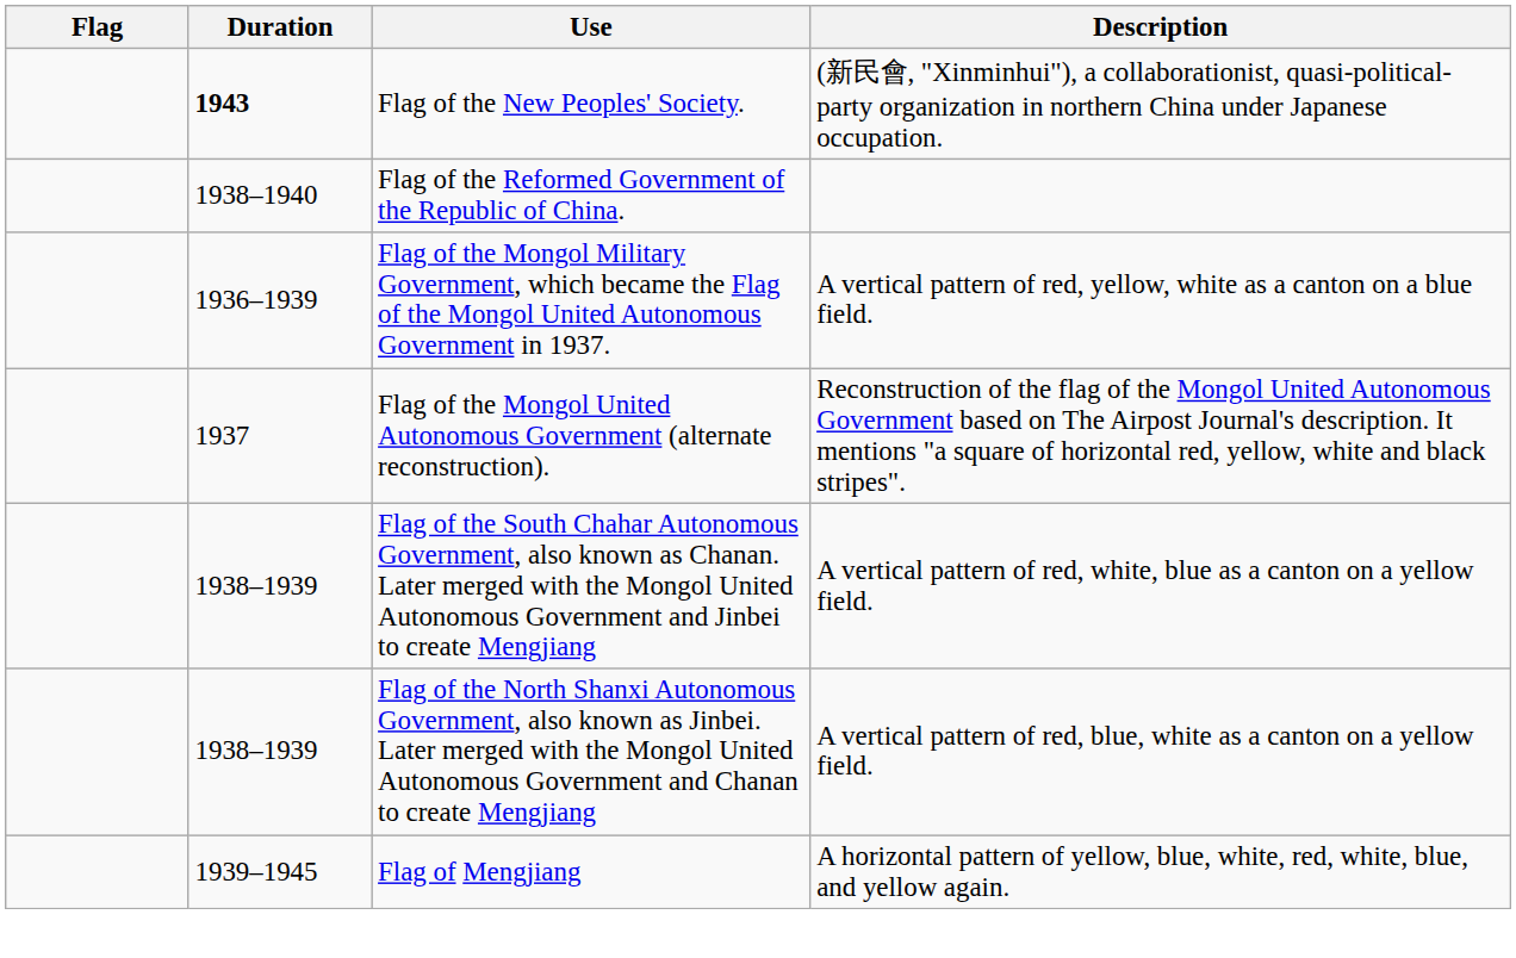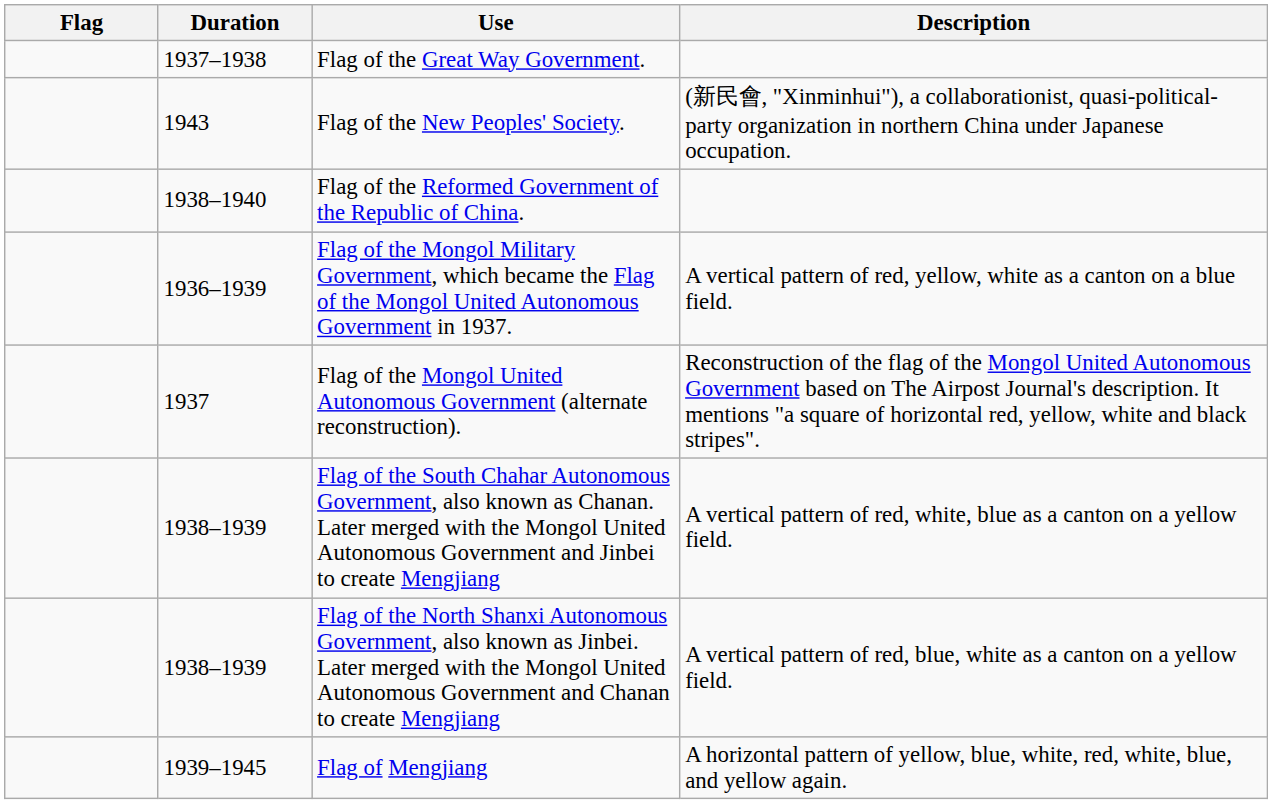 <table class="wikitable" width="100%">
 <tr>
 <th style="width:100px;">Flag</th>
 <th style="width:100px;">Duration</th>
 <th style="width:250px;">Use</th>
 <th style="min-width:250px">Description</th>
 </tr>
 <tr>
 <td></td>
-<td><strong>1943</strong></td>
+<td>1937–1938</td>
+<td>Flag of the <a href='#'>Great Way Government</a>.</td>
+<td></td>
+</tr>
+<tr>
+<td></td>
+<td>1943</td>
 <td>Flag of the <a href='#'>New Peoples' Society</a>.</td>
 <td> (新民會, "Xinminhui"), a collaborationist, quasi-political-party organization in northern China under Japanese occupation.</td>
 </tr>
 <tr>
 <td></td>
 <td>1938–1940</td>
 <td>Flag of the <a href='#'>Reformed Government of the Republic of China</a>.</td>
 <td></td>
 </tr>
 <tr>
 <td></td>
 <td>1936–1939</td>
 <td><a href='#'>Flag of the Mongol Military Government</a>, which became the <a href='#'>Flag of the Mongol United Autonomous Government</a> in 1937.</td>
 <td>A vertical pattern of red, yellow, white as a canton on a blue field.</td>
 </tr>
 <tr>
 <td></td>
 <td>1937</td>
 <td>Flag of the <a href='#'>Mongol United Autonomous Government</a> (alternate reconstruction).</td>
 <td>Reconstruction of the flag of the <a href='#'>Mongol United Autonomous Government</a> based on The Airpost Journal's description. It mentions "a square of horizontal red, yellow, white and black stripes".</td>
 </tr>
 <tr>
 <td></td>
 <td>1938–1939</td>
 <td><a href='#'>Flag of the South Chahar Autonomous Government</a>, also known as Chanan. Later merged with the Mongol United Autonomous Government and Jinbei to create <a href='#'>Mengjiang</a></td>
 <td>A vertical pattern of red, white, blue as a canton on a yellow field.</td>
 </tr>
 <tr>
 <td></td>
 <td>1938–1939</td>
 <td><a href='#'>Flag of the North Shanxi Autonomous Government</a>, also known as Jinbei. Later merged with the Mongol United Autonomous Government and Chanan to create <a href='#'>Mengjiang</a></td>
 <td>A vertical pattern of red, blue, white as a canton on a yellow field.</td>
 </tr>
 <tr>
 <td></td>
 <td>1939–1945</td>
 <td><a href='#'>Flag of</a> <a href='#'>Mengjiang</a></td>
 <td>A horizontal pattern of yellow, blue, white, red, white, blue, and yellow again.</td>
 </tr>
 </table>
